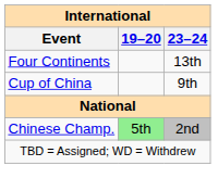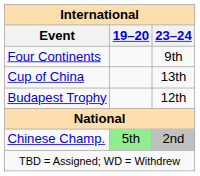 <table class="wikitable" style="text-align:center">
 <tr>
 <th style="background-color: #ffdead; " colspan=3 align=center>International</th>
 </tr>
 <tr>
 <th>Event</th>
 <th><a href='#'>19–20</a></th>
 <th><a href='#'>23–24</a></th>
 </tr>
 <tr>
 <td align=left><a href='#'>Four Continents</a></td>
 <td></td>
-<td>13th</td>
+<td>9th</td>
 </tr>
 <tr>
 <td align=left> <a href='#'>Cup of China</a></td>
 <td></td>
-<td>9th</td>
+<td>13th</td>
+</tr>
+<tr>
+<td align=left> <a href='#'>Budapest Trophy</a></td>
+<td></td>
+<td>12th</td>
 </tr>
 <tr>
 <th style="background-color: #ffdead; " colspan=3 align=center>National</th>
 </tr>
 <tr>
 <td align=left><a href='#'>Chinese Champ.</a></td>
 <td style="background: lightgreen;">5th</td>
 <td bgcolor=silver>2nd</td>
 </tr>
 <tr>
 <td colspan=3 align=center><small> TBD = Assigned; WD = Withdrew </small></td>
 </tr>
 </table>
